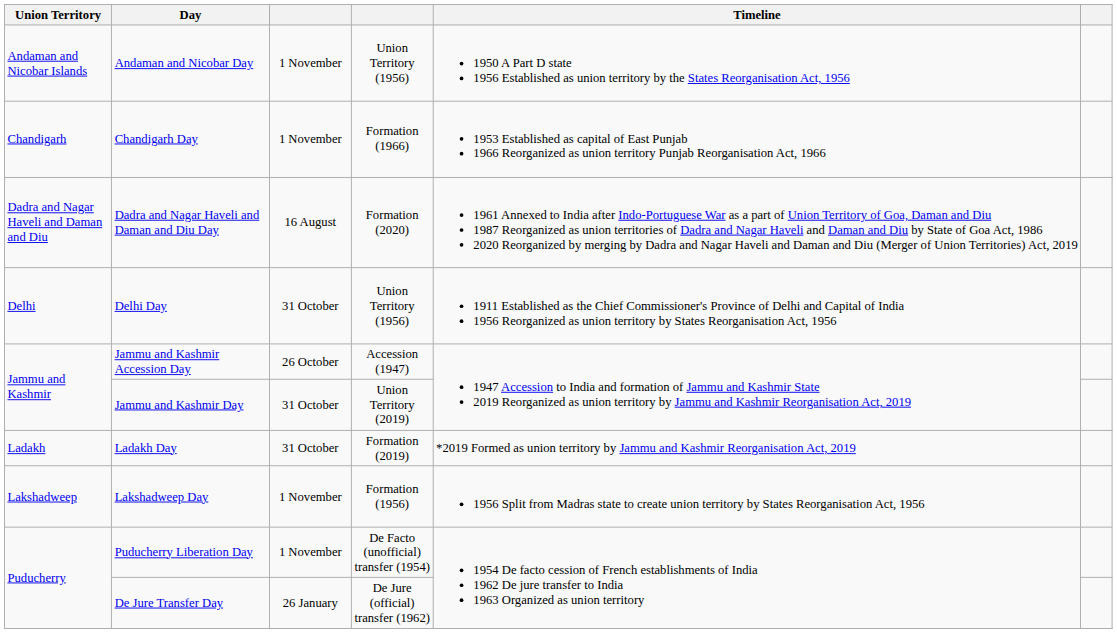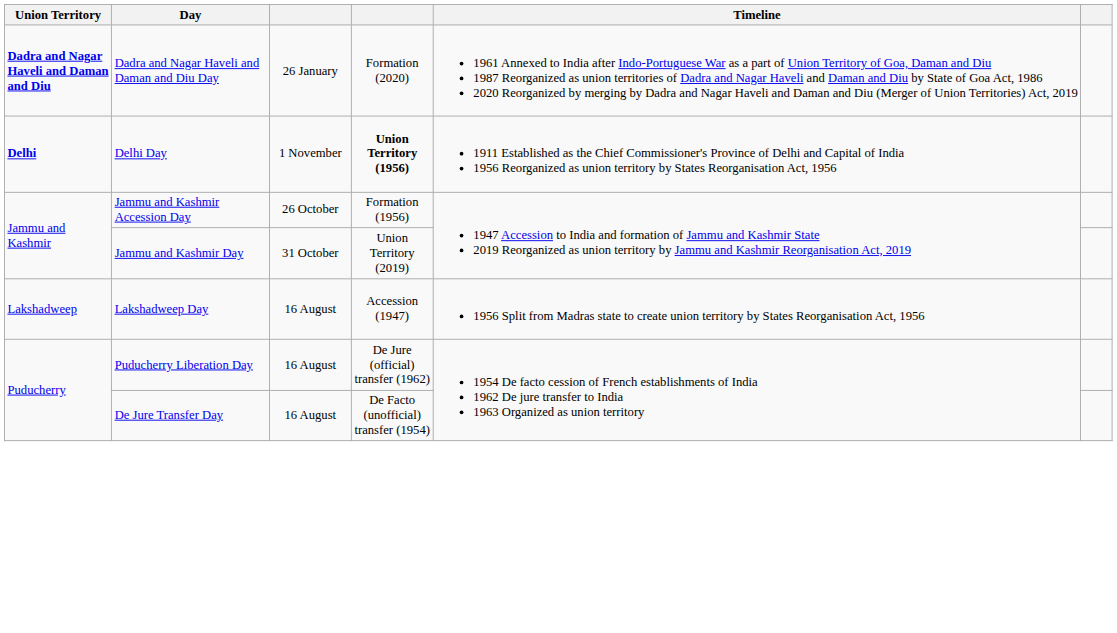 <table class="sortable wikitable"style="font-size: 85%">
 <tr>
 <th style="width:8em;" style="text-align:center;">Union Territory</th>
 <th style="width:12em;">Day</th>
 <th style="width:6em;"></th>
 <th style="width:6em;"></th>
 <th>Timeline</th>
 <th style="width:2em;"></th>
 </tr>
 <tr>
-<td><a href='#'>Andaman and Nicobar Islands</a></td>
-<td><a href='#'>Andaman and Nicobar Day</a></td>
-<td style="text-align:center;">1 November</td>
-<td style="text-align:center;">Union Territory (1956)</td>
-<td><br><ul><li>1950  A Part D state</li><li>1956  Established as union territory by the <a href='#'>States Reorganisation Act, 1956</a></li></ul></td>
-<td></td>
-</tr>
-<tr>
-<td><a href='#'>Chandigarh</a></td>
-<td><a href='#'>Chandigarh Day</a></td>
-<td style="text-align:center;">1 November</td>
-<td style="text-align:center;">Formation (1966)</td>
-<td><br><ul><li>1953  Established as capital of East Punjab</li><li>1966  Reorganized as union territory Punjab Reorganisation Act, 1966</li></ul></td>
-<td></td>
-</tr>
-<tr>
-<td><a href='#'>Dadra and Nagar Haveli and Daman and Diu</a></td>
+<td><strong><a href='#'>Dadra and Nagar Haveli and Daman and Diu</a></strong></td>
 <td><a href='#'>Dadra and Nagar Haveli and Daman and Diu Day</a></td>
-<td style="text-align:center;">16 August</td>
+<td style="text-align:center;">26 January</td>
 <td style="text-align:center;">Formation (2020)</td>
 <td><br><ul><li>1961  Annexed to India after <a href='#'>Indo-Portuguese War</a> as a part of <a href='#'>Union Territory of Goa, Daman and Diu</a></li><li>1987  Reorganized as union territories of <a href='#'>Dadra and Nagar Haveli</a> and <a href='#'>Daman and Diu</a> by State of Goa Act, 1986</li><li>2020  Reorganized by merging by Dadra and Nagar Haveli and Daman and Diu (Merger of Union Territories) Act, 2019</li></ul></td>
 <td></td>
 </tr>
 <tr>
-<td><a href='#'>Delhi</a></td>
+<td><strong><a href='#'>Delhi</a></strong></td>
 <td><a href='#'>Delhi Day</a></td>
-<td style="text-align:center;">31 October</td>
-<td style="text-align:center;">Union Territory (1956)</td>
+<td style="text-align:center;">1 November</td>
+<td style="text-align:center;"><strong>Union Territory (1956)</strong></td>
 <td><br><ul><li>1911  Established as the Chief Commissioner's Province of Delhi and Capital of India</li><li>1956  Reorganized as union territory by States Reorganisation Act, 1956</li></ul></td>
 <td></td>
 </tr>
 <tr>
 <td rowspan="2"><a href='#'>Jammu and Kashmir</a></td>
 <td><a href='#'>Jammu and Kashmir Accession Day</a></td>
 <td style="text-align:center;">26 October</td>
-<td style="text-align:center;">Accession (1947)</td>
+<td style="text-align:center;">Formation (1956)</td>
 <td rowspan="2"><br><ul><li>1947  <a href='#'>Accession</a> to India and formation of <a href='#'>Jammu and Kashmir State</a></li><li>2019  Reorganized as union territory by <a href='#'>Jammu and Kashmir Reorganisation Act, 2019</a></li></ul></td>
 <td></td>
 </tr>
 <tr>
 <td><a href='#'>Jammu and Kashmir Day</a></td>
 <td style="text-align:center;">31 October</td>
 <td style="text-align:center;">Union Territory (2019)</td>
 <td></td>
 </tr>
 <tr>
-<td><a href='#'>Ladakh</a></td>
-<td><a href='#'>Ladakh Day</a></td>
-<td style="text-align:center;">31 October</td>
-<td style="text-align:center;">Formation (2019)</td>
-<td>*2019  Formed as union territory by <a href='#'>Jammu and Kashmir Reorganisation Act, 2019</a></td>
-<td></td>
-</tr>
-<tr>
 <td><a href='#'>Lakshadweep</a></td>
 <td><a href='#'>Lakshadweep Day</a></td>
-<td style="text-align:center;">1 November</td>
-<td style="text-align:center;">Formation (1956)</td>
+<td style="text-align:center;">16 August</td>
+<td style="text-align:center;">Accession (1947)</td>
 <td><br><ul><li>1956  Split from Madras state to create union territory by States Reorganisation Act, 1956</li></ul></td>
 <td></td>
 </tr>
 <tr>
 <td rowspan="2"><a href='#'>Puducherry</a></td>
 <td><a href='#'>Puducherry Liberation Day</a></td>
-<td style="text-align:center;">1 November</td>
-<td style="text-align:center;">De Facto (unofficial) transfer (1954)</td>
+<td style="text-align:center;">16 August</td>
+<td style="text-align:center;">De Jure (official) transfer (1962)</td>
 <td rowspan="2"><br><ul><li>1954  De facto cession of French establishments of India</li><li>1962  De jure transfer to India</li><li>1963  Organized as union territory</li></ul></td>
 <td></td>
 </tr>
 <tr>
 <td><a href='#'>De Jure Transfer Day</a></td>
-<td style="text-align:center;">26 January</td>
-<td style="text-align:center;">De Jure (official) transfer (1962)</td>
+<td style="text-align:center;">16 August</td>
+<td style="text-align:center;">De Facto (unofficial) transfer (1954)</td>
 <td></td>
 </tr>
 </table>
